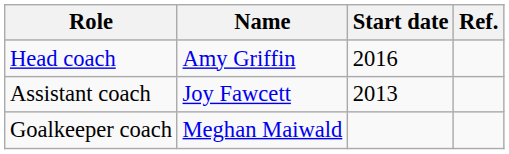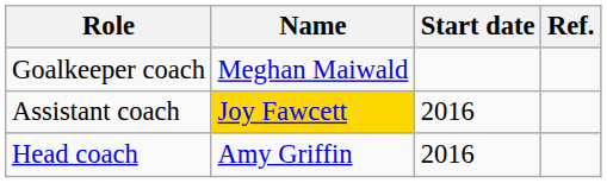 <table class="wikitable">
 <tr>
 <th>Role</th>
 <th>Name</th>
 <th>Start date</th>
 <th>Ref.</th>
 </tr>
 <tr>
+<td>Goalkeeper coach</td>
+<td> <a href='#'>Meghan Maiwald</a></td>
+<td></td>
+<td></td>
+</tr>
+<tr>
+<td>Assistant coach</td>
+<td style="background: gold;"> <a href='#'>Joy Fawcett</a></td>
+<td>2016</td>
+<td></td>
+</tr>
+<tr>
 <td><a href='#'>Head coach</a></td>
 <td> <a href='#'>Amy Griffin</a></td>
 <td>2016</td>
 <td></td>
 </tr>
-<tr>
-<td>Assistant coach</td>
-<td> <a href='#'>Joy Fawcett</a></td>
-<td>2013</td>
-<td></td>
-</tr>
-<tr>
-<td>Goalkeeper coach</td>
-<td> <a href='#'>Meghan Maiwald</a></td>
-<td></td>
-<td></td>
-</tr>
 </table>
